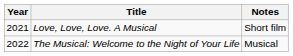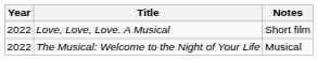 <table class="wikitable">
 <tr>
 <th>Year</th>
 <th>Title</th>
 <th>Notes</th>
 </tr>
 <tr>
-<td>2021</td>
+<td>2022</td>
 <td><em>Love, Love, Love. A Musical</em></td>
 <td>Short film</td>
 </tr>
 <tr>
 <td>2022</td>
 <td><em>The Musical: Welcome to the Night of Your Life</em></td>
 <td>Musical</td>
 </tr>
 </table>
